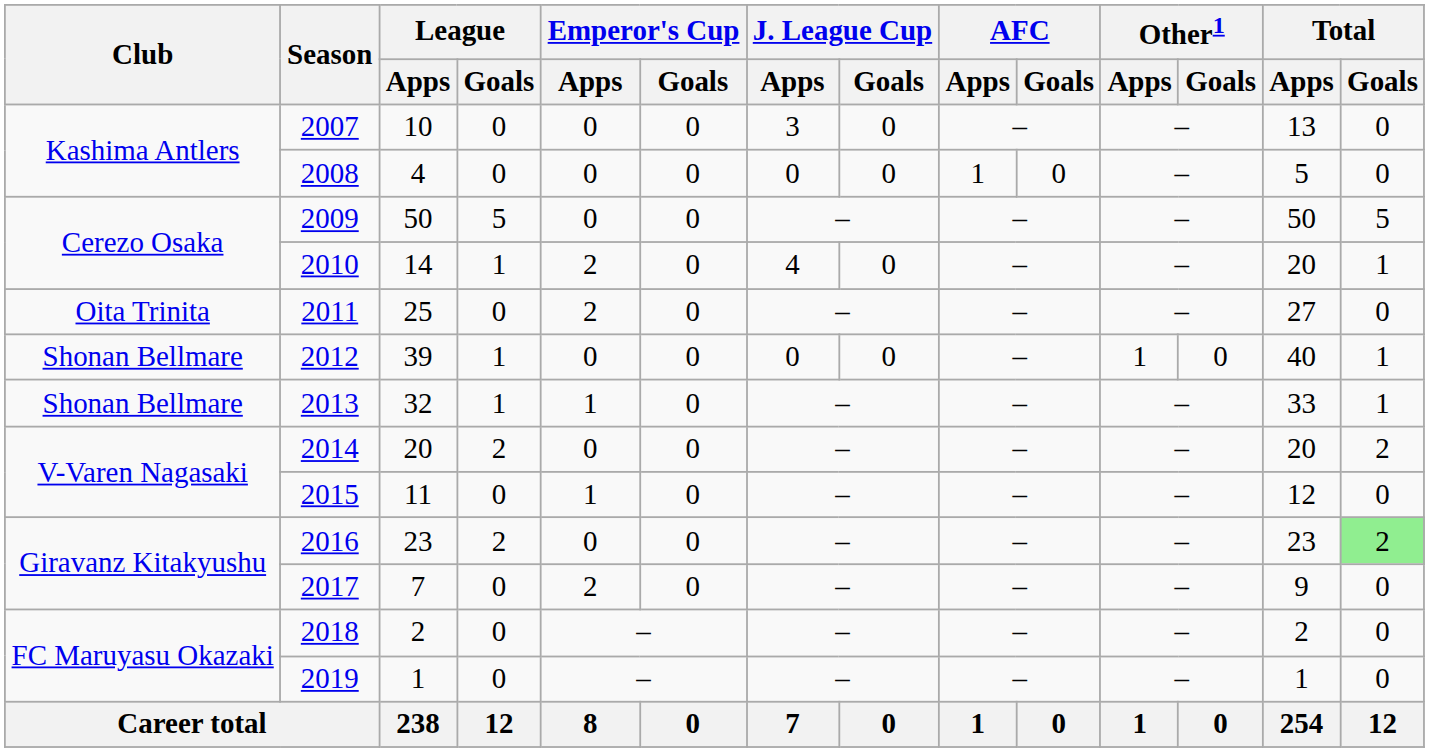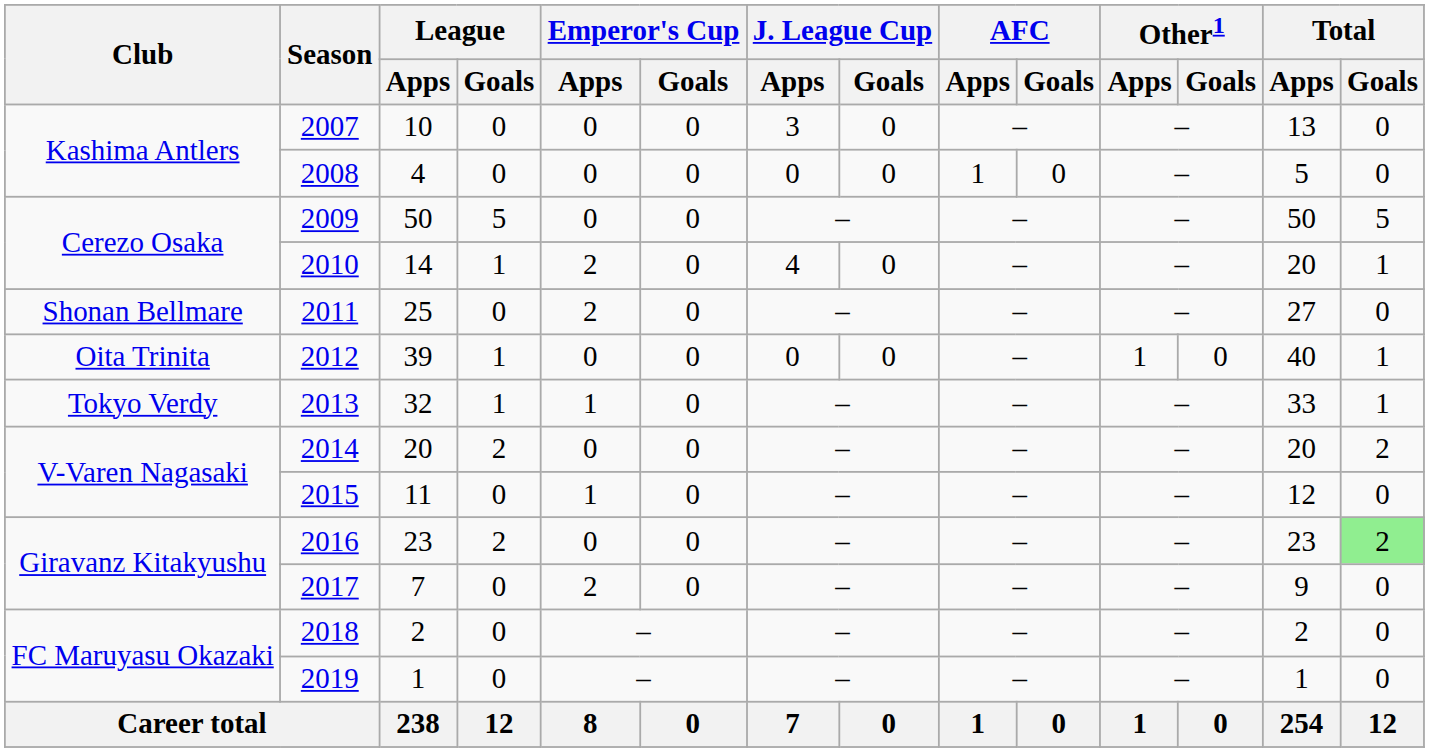 <table class="wikitable" style="text-align:center;">
 <tr>
 <th rowspan="2">Club</th>
 <th rowspan="2">Season</th>
 <th colspan="2">League</th>
 <th colspan="2"><a href='#'>Emperor's Cup</a></th>
 <th colspan="2"><a href='#'>J. League Cup</a></th>
 <th colspan="2"><a href='#'>AFC</a></th>
 <th colspan="2">Other<sup><a href='#'>1</a></sup></th>
 <th colspan="2">Total</th>
 </tr>
 <tr>
 <th>Apps</th>
 <th>Goals</th>
 <th>Apps</th>
 <th>Goals</th>
 <th>Apps</th>
 <th>Goals</th>
 <th>Apps</th>
 <th>Goals</th>
 <th>Apps</th>
 <th>Goals</th>
 <th>Apps</th>
 <th>Goals</th>
 </tr>
 <tr>
 <td rowspan="2"><a href='#'>Kashima Antlers</a></td>
 <td><a href='#'>2007</a></td>
 <td>10</td>
 <td>0</td>
 <td>0</td>
 <td>0</td>
 <td>3</td>
 <td>0</td>
 <td colspan="2">–</td>
 <td colspan="2">–</td>
 <td>13</td>
 <td>0</td>
 </tr>
 <tr>
 <td><a href='#'>2008</a></td>
 <td>4</td>
 <td>0</td>
 <td>0</td>
 <td>0</td>
 <td>0</td>
 <td>0</td>
 <td>1</td>
 <td>0</td>
 <td colspan="2">–</td>
 <td>5</td>
 <td>0</td>
 </tr>
 <tr>
 <td rowspan="2"><a href='#'>Cerezo Osaka</a></td>
 <td><a href='#'>2009</a></td>
 <td>50</td>
 <td>5</td>
 <td>0</td>
 <td>0</td>
 <td colspan="2">–</td>
 <td colspan="2">–</td>
 <td colspan="2">–</td>
 <td>50</td>
 <td>5</td>
 </tr>
 <tr>
 <td><a href='#'>2010</a></td>
 <td>14</td>
 <td>1</td>
 <td>2</td>
 <td>0</td>
 <td>4</td>
 <td>0</td>
 <td colspan="2">–</td>
 <td colspan="2">–</td>
 <td>20</td>
 <td>1</td>
 </tr>
 <tr>
-<td><a href='#'>Oita Trinita</a></td>
+<td><a href='#'>Shonan Bellmare</a></td>
 <td><a href='#'>2011</a></td>
 <td>25</td>
 <td>0</td>
 <td>2</td>
 <td>0</td>
 <td colspan="2">–</td>
 <td colspan="2">–</td>
 <td colspan="2">–</td>
 <td>27</td>
 <td>0</td>
 </tr>
 <tr>
-<td><a href='#'>Shonan Bellmare</a></td>
+<td><a href='#'>Oita Trinita</a></td>
 <td><a href='#'>2012</a></td>
 <td>39</td>
 <td>1</td>
 <td>0</td>
 <td>0</td>
 <td>0</td>
 <td>0</td>
 <td colspan="2">–</td>
 <td>1</td>
 <td>0</td>
 <td>40</td>
 <td>1</td>
 </tr>
 <tr>
-<td><a href='#'>Shonan Bellmare</a></td>
+<td><a href='#'>Tokyo Verdy</a></td>
 <td><a href='#'>2013</a></td>
 <td>32</td>
 <td>1</td>
 <td>1</td>
 <td>0</td>
 <td colspan="2">–</td>
 <td colspan="2">–</td>
 <td colspan="2">–</td>
 <td>33</td>
 <td>1</td>
 </tr>
 <tr>
 <td rowspan="2"><a href='#'>V-Varen Nagasaki</a></td>
 <td><a href='#'>2014</a></td>
 <td>20</td>
 <td>2</td>
 <td>0</td>
 <td>0</td>
 <td colspan="2">–</td>
 <td colspan="2">–</td>
 <td colspan="2">–</td>
 <td>20</td>
 <td>2</td>
 </tr>
 <tr>
 <td><a href='#'>2015</a></td>
 <td>11</td>
 <td>0</td>
 <td>1</td>
 <td>0</td>
 <td colspan="2">–</td>
 <td colspan="2">–</td>
 <td colspan="2">–</td>
 <td>12</td>
 <td>0</td>
 </tr>
 <tr>
 <td rowspan="2"><a href='#'>Giravanz Kitakyushu</a></td>
 <td><a href='#'>2016</a></td>
 <td>23</td>
 <td>2</td>
 <td>0</td>
 <td>0</td>
 <td colspan="2">–</td>
 <td colspan="2">–</td>
 <td colspan="2">–</td>
 <td>23</td>
 <td style="background: lightgreen;">2</td>
 </tr>
 <tr>
 <td><a href='#'>2017</a></td>
 <td>7</td>
 <td>0</td>
 <td>2</td>
 <td>0</td>
 <td colspan="2">–</td>
 <td colspan="2">–</td>
 <td colspan="2">–</td>
 <td>9</td>
 <td>0</td>
 </tr>
 <tr>
 <td rowspan="2"><a href='#'>FC Maruyasu Okazaki</a></td>
 <td><a href='#'>2018</a></td>
 <td>2</td>
 <td>0</td>
 <td colspan="2">–</td>
 <td colspan="2">–</td>
 <td colspan="2">–</td>
 <td colspan="2">–</td>
 <td>2</td>
 <td>0</td>
 </tr>
 <tr>
 <td><a href='#'>2019</a></td>
 <td>1</td>
 <td>0</td>
 <td colspan="2">–</td>
 <td colspan="2">–</td>
 <td colspan="2">–</td>
 <td colspan="2">–</td>
 <td>1</td>
 <td>0</td>
 </tr>
 <tr>
 <th colspan="2">Career total</th>
 <th>238</th>
 <th>12</th>
 <th>8</th>
 <th>0</th>
 <th>7</th>
 <th>0</th>
 <th>1</th>
 <th>0</th>
 <th>1</th>
 <th>0</th>
 <th>254</th>
 <th>12</th>
 </tr>
 </table>
